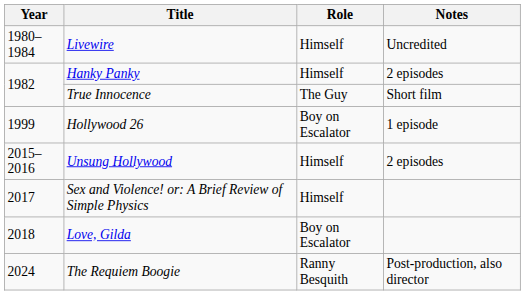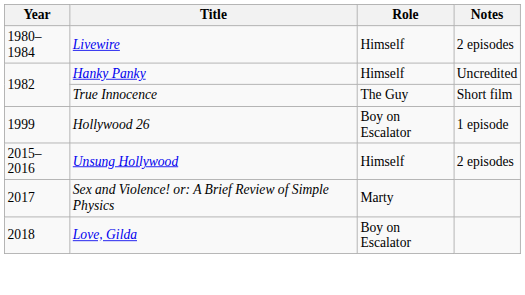 <table class="wikitable sortable">
 <tr>
 <th>Year</th>
 <th>Title</th>
 <th>Role</th>
 <th>Notes</th>
 </tr>
 <tr>
 <td>1980–1984</td>
 <td><em><a href='#'>Livewire</a></em></td>
 <td>Himself</td>
-<td>Uncredited</td>
+<td>2 episodes</td>
 </tr>
 <tr>
 <td rowspan="2">1982</td>
 <td><em><a href='#'>Hanky Panky</a></em></td>
 <td>Himself</td>
-<td>2 episodes</td>
+<td>Uncredited</td>
 </tr>
 <tr>
 <td><em>True Innocence</em></td>
 <td>The Guy</td>
 <td>Short film</td>
 </tr>
 <tr>
 <td>1999</td>
 <td><em>Hollywood 26</em></td>
 <td>Boy on Escalator</td>
 <td>1 episode</td>
 </tr>
 <tr>
 <td>2015–2016</td>
 <td><em><a href='#'>Unsung Hollywood</a></em></td>
 <td>Himself</td>
 <td>2 episodes</td>
 </tr>
 <tr>
 <td>2017</td>
 <td><em>Sex and Violence! or: A Brief Review of Simple Physics</em></td>
-<td>Himself</td>
+<td>Marty</td>
 <td></td>
 </tr>
 <tr>
 <td>2018</td>
 <td><em><a href='#'>Love, Gilda</a></em></td>
 <td>Boy on Escalator</td>
 <td></td>
 </tr>
-<tr>
-<td>2024</td>
-<td><em>The Requiem Boogie</em></td>
-<td>Ranny Besquith</td>
-<td>Post-production, also director</td>
-</tr>
 </table>
